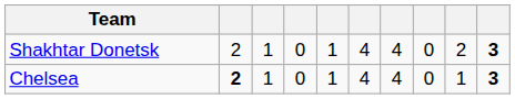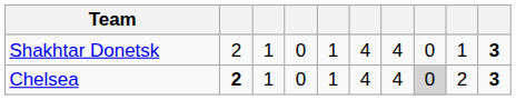 <table class="wikitable" style="text-align: center;">
 <tr>
 <th width=175>Team</th>
 <th width=20></th>
 <th width=20></th>
 <th width=20></th>
 <th width=20></th>
 <th width=20></th>
 <th width=20></th>
 <th width=20></th>
 <th width=20></th>
 <th width=20></th>
 </tr>
 <tr>
 <td align=left> <a href='#'>Shakhtar Donetsk</a></td>
 <td>2</td>
 <td>1</td>
 <td>0</td>
 <td>1</td>
 <td>4</td>
 <td>4</td>
 <td>0</td>
-<td>2</td>
+<td>1</td>
 <td><strong>3</strong></td>
 </tr>
 <tr>
 <td align=left> <a href='#'>Chelsea</a></td>
 <td><strong>2</strong></td>
 <td>1</td>
 <td>0</td>
 <td>1</td>
 <td>4</td>
 <td>4</td>
-<td>0</td>
-<td>1</td>
+<td style="background: lightgrey;">0</td>
+<td>2</td>
 <td><strong>3</strong></td>
 </tr>
 </table>
